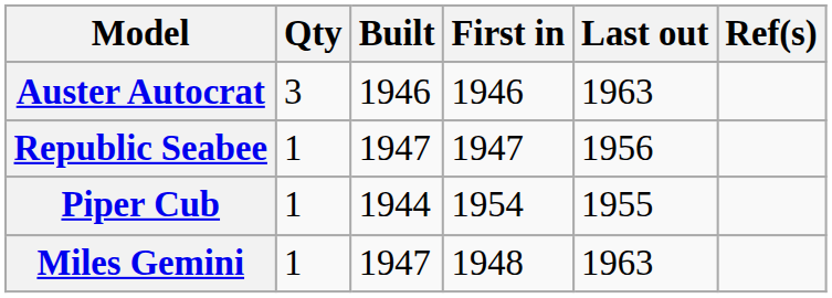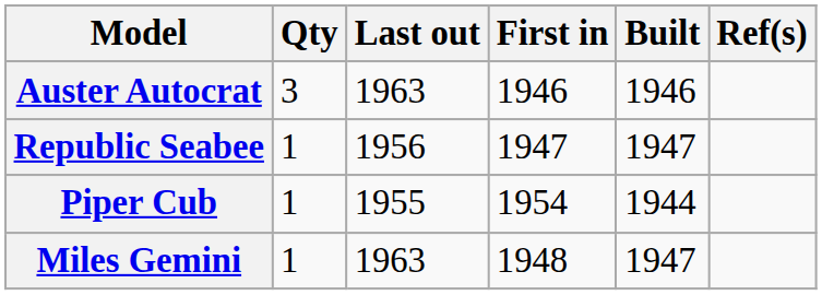 <table class="wikitable plainrowheaders sortable">
 <tr>
 <th scope=col>Model</th>
 <th scope=col>Qty</th>
+<th scope=col>Last out</th>
+<th scope=col>First in</th>
 <th scope=col>Built</th>
-<th scope=col>First in</th>
-<th scope=col>Last out</th>
 <th scope=col class=unsortable>Ref(s)</th>
 </tr>
 <tr>
 <th scope=row><a href='#'>Auster Autocrat</a></th>
 <td>3</td>
+<td>1963</td>
 <td>1946</td>
 <td>1946</td>
-<td>1963</td>
 <td align=center></td>
 </tr>
 <tr>
 <th scope=row><a href='#'>Republic Seabee</a></th>
 <td>1</td>
+<td>1956</td>
 <td>1947</td>
 <td>1947</td>
-<td>1956</td>
 <td align=center></td>
 </tr>
 <tr>
 <th scope=row><a href='#'>Piper Cub</a></th>
 <td>1</td>
+<td>1955</td>
+<td>1954</td>
 <td>1944</td>
-<td>1954</td>
-<td>1955</td>
 <td align=center></td>
 </tr>
 <tr>
 <th scope=row><a href='#'>Miles Gemini</a></th>
 <td>1</td>
+<td>1963</td>
+<td>1948</td>
 <td>1947</td>
-<td>1948</td>
-<td>1963</td>
 <td align=center></td>
 </tr>
 </table>
